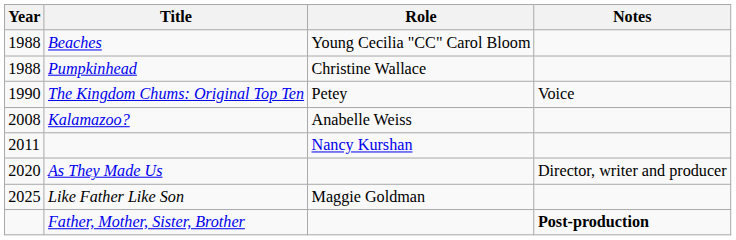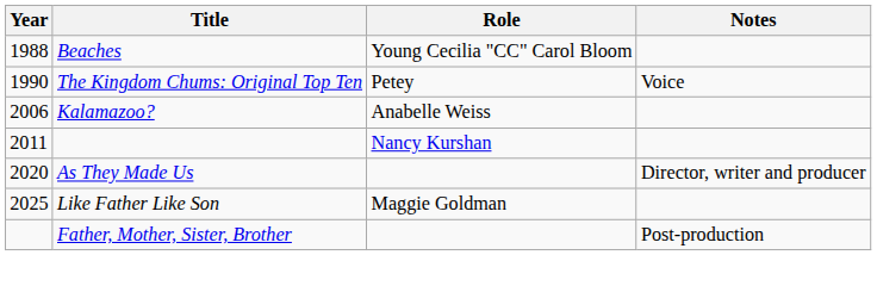 <table class="wikitable sortable">
 <tr>
 <th>Year</th>
 <th>Title</th>
 <th>Role</th>
 <th class="unsortable">Notes</th>
 </tr>
 <tr>
 <td>1988</td>
 <td><em><a href='#'>Beaches</a></em></td>
 <td>Young Cecilia "CC" Carol Bloom</td>
 <td></td>
 </tr>
 <tr>
-<td>1988</td>
-<td><em><a href='#'>Pumpkinhead</a></em></td>
-<td>Christine Wallace</td>
-<td></td>
-</tr>
-<tr>
 <td>1990</td>
 <td><em><a href='#'>The Kingdom Chums: Original Top Ten</a></em></td>
 <td>Petey</td>
 <td>Voice</td>
 </tr>
 <tr>
-<td>2008</td>
+<td>2006</td>
 <td><em><a href='#'>Kalamazoo?</a></em></td>
 <td>Anabelle Weiss</td>
 <td></td>
 </tr>
 <tr>
 <td>2011</td>
 <td><em></em></td>
 <td><a href='#'>Nancy Kurshan</a></td>
 <td></td>
 </tr>
 <tr>
 <td>2020</td>
 <td><em><a href='#'>As They Made Us</a></em></td>
 <td></td>
 <td>Director, writer and producer</td>
 </tr>
 <tr>
 <td>2025</td>
 <td><em>Like Father Like Son</em></td>
 <td>Maggie Goldman</td>
 <td></td>
 </tr>
 <tr>
 <td></td>
 <td><em><a href='#'>Father, Mother, Sister, Brother</a></em></td>
 <td></td>
-<td><strong>Post-production</strong></td>
+<td>Post-production</td>
 </tr>
 </table>
